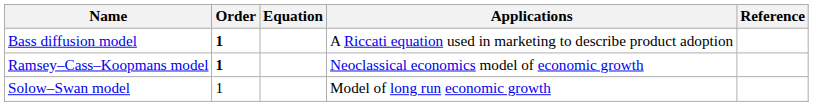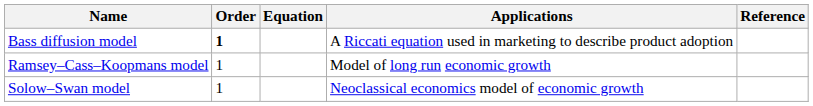 <table class="wikitable" style="background: white; color: black; text-align: left">
 <tr style="background: #eee">
 <th>Name</th>
 <th>Order</th>
 <th>Equation</th>
 <th>Applications</th>
 <th>Reference</th>
 </tr>
 <tr>
 <td><a href='#'>Bass diffusion model</a></td>
 <td><strong>1</strong></td>
 <td></td>
 <td>A <a href='#'>Riccati equation</a> used in marketing to describe product adoption</td>
 <td></td>
 </tr>
 <tr>
 <td><a href='#'>Ramsey–Cass–Koopmans model</a></td>
-<td><strong>1</strong></td>
+<td>1</td>
 <td></td>
-<td><a href='#'>Neoclassical economics</a> model of <a href='#'>economic growth</a></td>
+<td>Model of <a href='#'>long run</a> <a href='#'>economic growth</a></td>
 <td></td>
 </tr>
 <tr>
 <td><a href='#'>Solow–Swan model</a></td>
 <td>1</td>
 <td></td>
-<td>Model of <a href='#'>long run</a> <a href='#'>economic growth</a></td>
+<td><a href='#'>Neoclassical economics</a> model of <a href='#'>economic growth</a></td>
 <td></td>
 </tr>
 </table>
